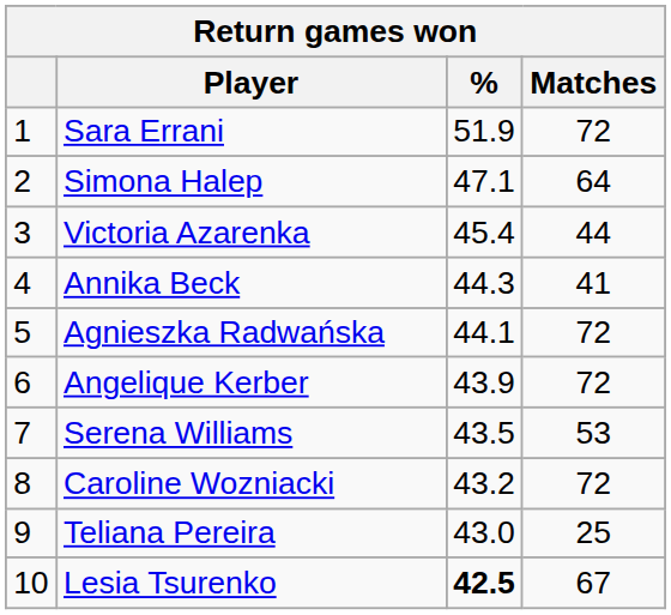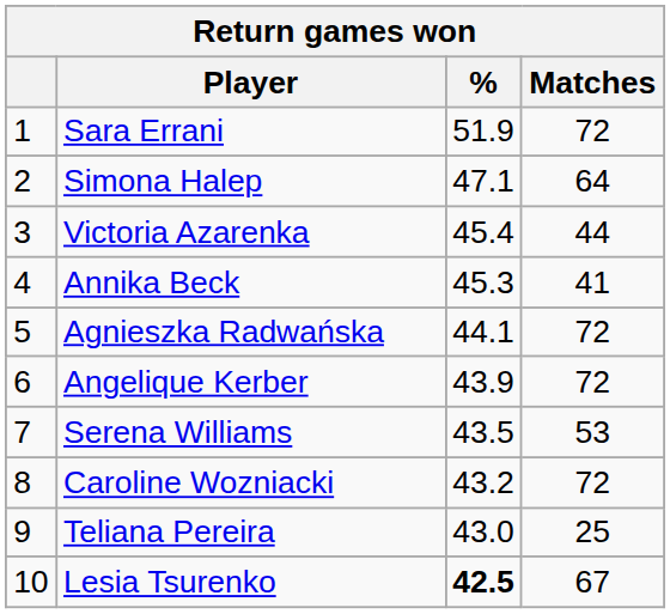 <table class="wikitable sortable" style=font-size:90%>
 <tr>
 <th colspan=4>Return games won</th>
 </tr>
 <tr>
 <th></th>
 <th width=170>Player</th>
 <th width=20>%</th>
 <th>Matches</th>
 </tr>
 <tr>
 <td>1</td>
 <td> <a href='#'>Sara Errani</a></td>
 <td>51.9</td>
 <td align=center>72</td>
 </tr>
 <tr>
 <td>2</td>
 <td> <a href='#'>Simona Halep</a></td>
 <td>47.1</td>
 <td align=center>64</td>
 </tr>
 <tr>
 <td>3</td>
 <td> <a href='#'>Victoria Azarenka</a></td>
 <td>45.4</td>
 <td align=center>44</td>
 </tr>
 <tr>
 <td>4</td>
 <td> <a href='#'>Annika Beck</a></td>
-<td>44.3</td>
+<td>45.3</td>
 <td align=center>41</td>
 </tr>
 <tr>
 <td>5</td>
 <td> <a href='#'>Agnieszka Radwańska</a></td>
 <td>44.1</td>
 <td align=center>72</td>
 </tr>
 <tr>
 <td>6</td>
 <td> <a href='#'>Angelique Kerber</a></td>
 <td>43.9</td>
 <td align=center>72</td>
 </tr>
 <tr>
 <td>7</td>
 <td> <a href='#'>Serena Williams</a></td>
 <td>43.5</td>
 <td align=center>53</td>
 </tr>
 <tr>
 <td>8</td>
 <td> <a href='#'>Caroline Wozniacki</a></td>
 <td>43.2</td>
 <td align=center>72</td>
 </tr>
 <tr>
 <td>9</td>
 <td> <a href='#'>Teliana Pereira</a></td>
 <td>43.0</td>
 <td align=center>25</td>
 </tr>
 <tr>
 <td>10</td>
 <td> <a href='#'>Lesia Tsurenko</a></td>
 <td><strong>42.5</strong></td>
 <td align=center>67</td>
 </tr>
 </table>
